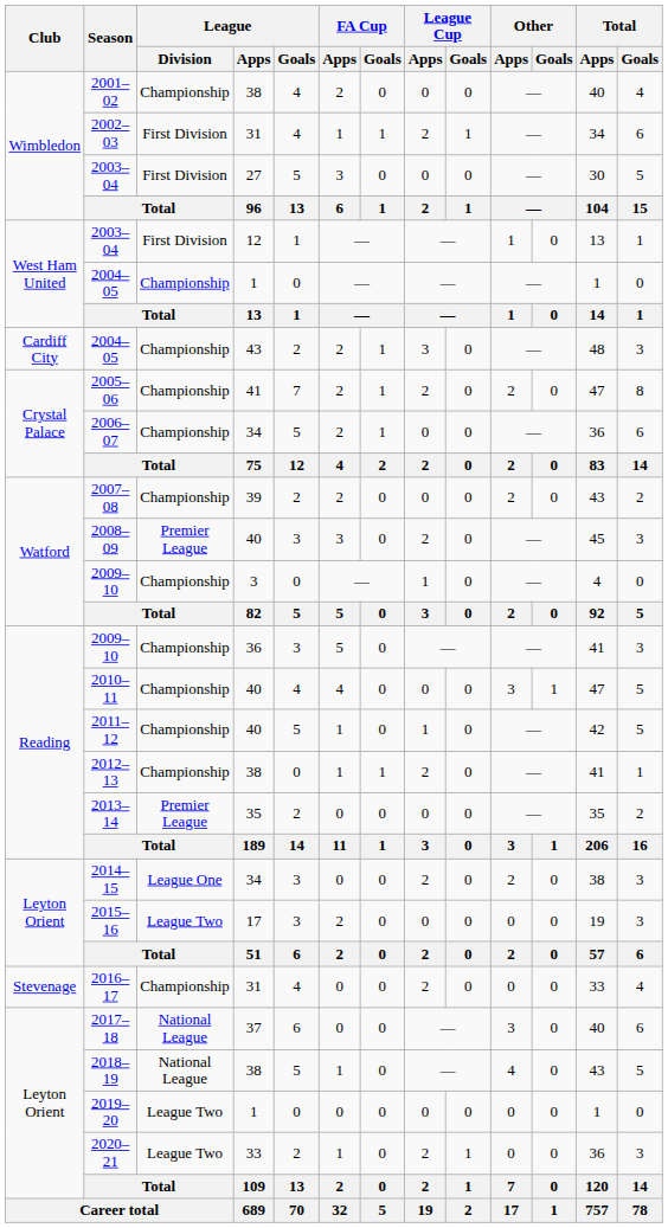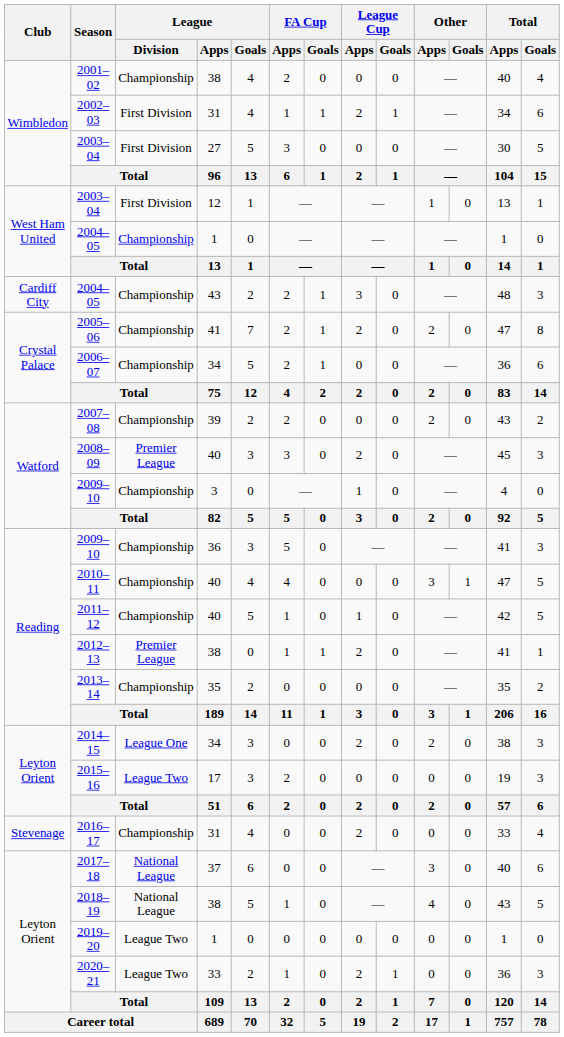 <table class=wikitable style="text-align:center;">
 <tr>
 <th rowspan=2>Club</th>
 <th rowspan=2>Season</th>
 <th colspan=3>League</th>
 <th colspan=2><a href='#'>FA Cup</a></th>
 <th colspan=2><a href='#'>League Cup</a></th>
 <th colspan=2>Other</th>
 <th colspan=2>Total</th>
 </tr>
 <tr>
 <th>Division</th>
 <th>Apps</th>
 <th>Goals</th>
 <th>Apps</th>
 <th>Goals</th>
 <th>Apps</th>
 <th>Goals</th>
 <th>Apps</th>
 <th>Goals</th>
 <th>Apps</th>
 <th>Goals</th>
 </tr>
 <tr>
 <td rowspan=4><a href='#'>Wimbledon</a></td>
 <td><a href='#'>2001–02</a></td>
 <td>Championship</td>
 <td>38</td>
 <td>4</td>
 <td>2</td>
 <td>0</td>
 <td>0</td>
 <td>0</td>
 <td colspan=2>—</td>
 <td>40</td>
 <td>4</td>
 </tr>
 <tr>
 <td><a href='#'>2002–03</a></td>
 <td>First Division</td>
 <td>31</td>
 <td>4</td>
 <td>1</td>
 <td>1</td>
 <td>2</td>
 <td>1</td>
 <td colspan=2>—</td>
 <td>34</td>
 <td>6</td>
 </tr>
 <tr>
 <td><a href='#'>2003–04</a></td>
 <td>First Division</td>
 <td>27</td>
 <td>5</td>
 <td>3</td>
 <td>0</td>
 <td>0</td>
 <td>0</td>
 <td colspan=2>—</td>
 <td>30</td>
 <td>5</td>
 </tr>
 <tr>
 <th colspan=2>Total</th>
 <th>96</th>
 <th>13</th>
 <th>6</th>
 <th>1</th>
 <th>2</th>
 <th>1</th>
 <th colspan=2>—</th>
 <th>104</th>
 <th>15</th>
 </tr>
 <tr>
 <td rowspan=3><a href='#'>West Ham United</a></td>
 <td><a href='#'>2003–04</a></td>
 <td>First Division</td>
 <td>12</td>
 <td>1</td>
 <td colspan=2>—</td>
 <td colspan=2>—</td>
 <td>1</td>
 <td>0</td>
 <td>13</td>
 <td>1</td>
 </tr>
 <tr>
 <td><a href='#'>2004–05</a></td>
 <td><a href='#'>Championship</a></td>
 <td>1</td>
 <td>0</td>
 <td colspan=2>—</td>
 <td colspan=2>—</td>
 <td colspan=2>—</td>
 <td>1</td>
 <td>0</td>
 </tr>
 <tr>
 <th colspan=2>Total</th>
 <th>13</th>
 <th>1</th>
 <th colspan=2>—</th>
 <th colspan=2>—</th>
 <th>1</th>
 <th>0</th>
 <th>14</th>
 <th>1</th>
 </tr>
 <tr>
 <td><a href='#'>Cardiff City</a></td>
 <td><a href='#'>2004–05</a></td>
 <td>Championship</td>
 <td>43</td>
 <td>2</td>
 <td>2</td>
 <td>1</td>
 <td>3</td>
 <td>0</td>
 <td colspan=2>—</td>
 <td>48</td>
 <td>3</td>
 </tr>
 <tr>
 <td rowspan=3><a href='#'>Crystal Palace</a></td>
 <td><a href='#'>2005–06</a></td>
 <td>Championship</td>
 <td>41</td>
 <td>7</td>
 <td>2</td>
 <td>1</td>
 <td>2</td>
 <td>0</td>
 <td>2</td>
 <td>0</td>
 <td>47</td>
 <td>8</td>
 </tr>
 <tr>
 <td><a href='#'>2006–07</a></td>
 <td>Championship</td>
 <td>34</td>
 <td>5</td>
 <td>2</td>
 <td>1</td>
 <td>0</td>
 <td>0</td>
 <td colspan=2>—</td>
 <td>36</td>
 <td>6</td>
 </tr>
 <tr>
 <th colspan=2>Total</th>
 <th>75</th>
 <th>12</th>
 <th>4</th>
 <th>2</th>
 <th>2</th>
 <th>0</th>
 <th>2</th>
 <th>0</th>
 <th>83</th>
 <th>14</th>
 </tr>
 <tr>
 <td rowspan=4><a href='#'>Watford</a></td>
 <td><a href='#'>2007–08</a></td>
 <td>Championship</td>
 <td>39</td>
 <td>2</td>
 <td>2</td>
 <td>0</td>
 <td>0</td>
 <td>0</td>
 <td>2</td>
 <td>0</td>
 <td>43</td>
 <td>2</td>
 </tr>
 <tr>
 <td><a href='#'>2008–09</a></td>
 <td><a href='#'>Premier League</a></td>
 <td>40</td>
 <td>3</td>
 <td>3</td>
 <td>0</td>
 <td>2</td>
 <td>0</td>
 <td colspan=2>—</td>
 <td>45</td>
 <td>3</td>
 </tr>
 <tr>
 <td><a href='#'>2009–10</a></td>
 <td>Championship</td>
 <td>3</td>
 <td>0</td>
 <td colspan=2>—</td>
 <td>1</td>
 <td>0</td>
 <td colspan=2>—</td>
 <td>4</td>
 <td>0</td>
 </tr>
 <tr>
 <th colspan=2>Total</th>
 <th>82</th>
 <th>5</th>
 <th>5</th>
 <th>0</th>
 <th>3</th>
 <th>0</th>
 <th>2</th>
 <th>0</th>
 <th>92</th>
 <th>5</th>
 </tr>
 <tr>
 <td rowspan=6><a href='#'>Reading</a></td>
 <td><a href='#'>2009–10</a></td>
 <td>Championship</td>
 <td>36</td>
 <td>3</td>
 <td>5</td>
 <td>0</td>
 <td colspan=2>—</td>
 <td colspan=2>—</td>
 <td>41</td>
 <td>3</td>
 </tr>
 <tr>
 <td><a href='#'>2010–11</a></td>
 <td>Championship</td>
 <td>40</td>
 <td>4</td>
 <td>4</td>
 <td>0</td>
 <td>0</td>
 <td>0</td>
 <td>3</td>
 <td>1</td>
 <td>47</td>
 <td>5</td>
 </tr>
 <tr>
 <td><a href='#'>2011–12</a></td>
 <td>Championship</td>
 <td>40</td>
 <td>5</td>
 <td>1</td>
 <td>0</td>
 <td>1</td>
 <td>0</td>
 <td colspan=2>—</td>
 <td>42</td>
 <td>5</td>
 </tr>
 <tr>
 <td><a href='#'>2012–13</a></td>
-<td>Championship</td>
+<td><a href='#'>Premier League</a></td>
 <td>38</td>
 <td>0</td>
 <td>1</td>
 <td>1</td>
 <td>2</td>
 <td>0</td>
 <td colspan=2>—</td>
 <td>41</td>
 <td>1</td>
 </tr>
 <tr>
 <td><a href='#'>2013–14</a></td>
-<td><a href='#'>Premier League</a></td>
+<td>Championship</td>
 <td>35</td>
 <td>2</td>
 <td>0</td>
 <td>0</td>
 <td>0</td>
 <td>0</td>
 <td colspan=2>—</td>
 <td>35</td>
 <td>2</td>
 </tr>
 <tr>
 <th colspan=2>Total</th>
 <th>189</th>
 <th>14</th>
 <th>11</th>
 <th>1</th>
 <th>3</th>
 <th>0</th>
 <th>3</th>
 <th>1</th>
 <th>206</th>
 <th>16</th>
 </tr>
 <tr>
 <td rowspan=3><a href='#'>Leyton Orient</a></td>
 <td><a href='#'>2014–15</a></td>
 <td><a href='#'>League One</a></td>
 <td>34</td>
 <td>3</td>
 <td>0</td>
 <td>0</td>
 <td>2</td>
 <td>0</td>
 <td>2</td>
 <td>0</td>
 <td>38</td>
 <td>3</td>
 </tr>
 <tr>
 <td><a href='#'>2015–16</a></td>
 <td><a href='#'>League Two</a></td>
 <td>17</td>
 <td>3</td>
 <td>2</td>
 <td>0</td>
 <td>0</td>
 <td>0</td>
 <td>0</td>
 <td>0</td>
 <td>19</td>
 <td>3</td>
 </tr>
 <tr>
 <th colspan=2>Total</th>
 <th>51</th>
 <th>6</th>
 <th>2</th>
 <th>0</th>
 <th>2</th>
 <th>0</th>
 <th>2</th>
 <th>0</th>
 <th>57</th>
 <th>6</th>
 </tr>
 <tr>
 <td><a href='#'>Stevenage</a></td>
 <td><a href='#'>2016–17</a></td>
 <td>Championship</td>
 <td>31</td>
 <td>4</td>
 <td>0</td>
 <td>0</td>
 <td>2</td>
 <td>0</td>
 <td>0</td>
 <td>0</td>
 <td>33</td>
 <td>4</td>
 </tr>
 <tr>
 <td rowspan=5>Leyton Orient</td>
 <td><a href='#'>2017–18</a></td>
 <td><a href='#'>National League</a></td>
 <td>37</td>
 <td>6</td>
 <td>0</td>
 <td>0</td>
 <td colspan=2>—</td>
 <td>3</td>
 <td>0</td>
 <td>40</td>
 <td>6</td>
 </tr>
 <tr>
 <td><a href='#'>2018–19</a></td>
 <td>National League</td>
 <td>38</td>
 <td>5</td>
 <td>1</td>
 <td>0</td>
 <td colspan=2>—</td>
 <td>4</td>
 <td>0</td>
 <td>43</td>
 <td>5</td>
 </tr>
 <tr>
 <td><a href='#'>2019–20</a></td>
 <td>League Two</td>
 <td>1</td>
 <td>0</td>
 <td>0</td>
 <td>0</td>
 <td>0</td>
 <td>0</td>
 <td>0</td>
 <td>0</td>
 <td>1</td>
 <td>0</td>
 </tr>
 <tr>
 <td><a href='#'>2020–21</a></td>
 <td>League Two</td>
 <td>33</td>
 <td>2</td>
 <td>1</td>
 <td>0</td>
 <td>2</td>
 <td>1</td>
 <td>0</td>
 <td>0</td>
 <td>36</td>
 <td>3</td>
 </tr>
 <tr>
 <th colspan=2>Total</th>
 <th>109</th>
 <th>13</th>
 <th>2</th>
 <th>0</th>
 <th>2</th>
 <th>1</th>
 <th>7</th>
 <th>0</th>
 <th>120</th>
 <th>14</th>
 </tr>
 <tr>
 <th colspan=3>Career total</th>
 <th>689</th>
 <th>70</th>
 <th>32</th>
 <th>5</th>
 <th>19</th>
 <th>2</th>
 <th>17</th>
 <th>1</th>
 <th>757</th>
 <th>78</th>
 </tr>
 </table>
